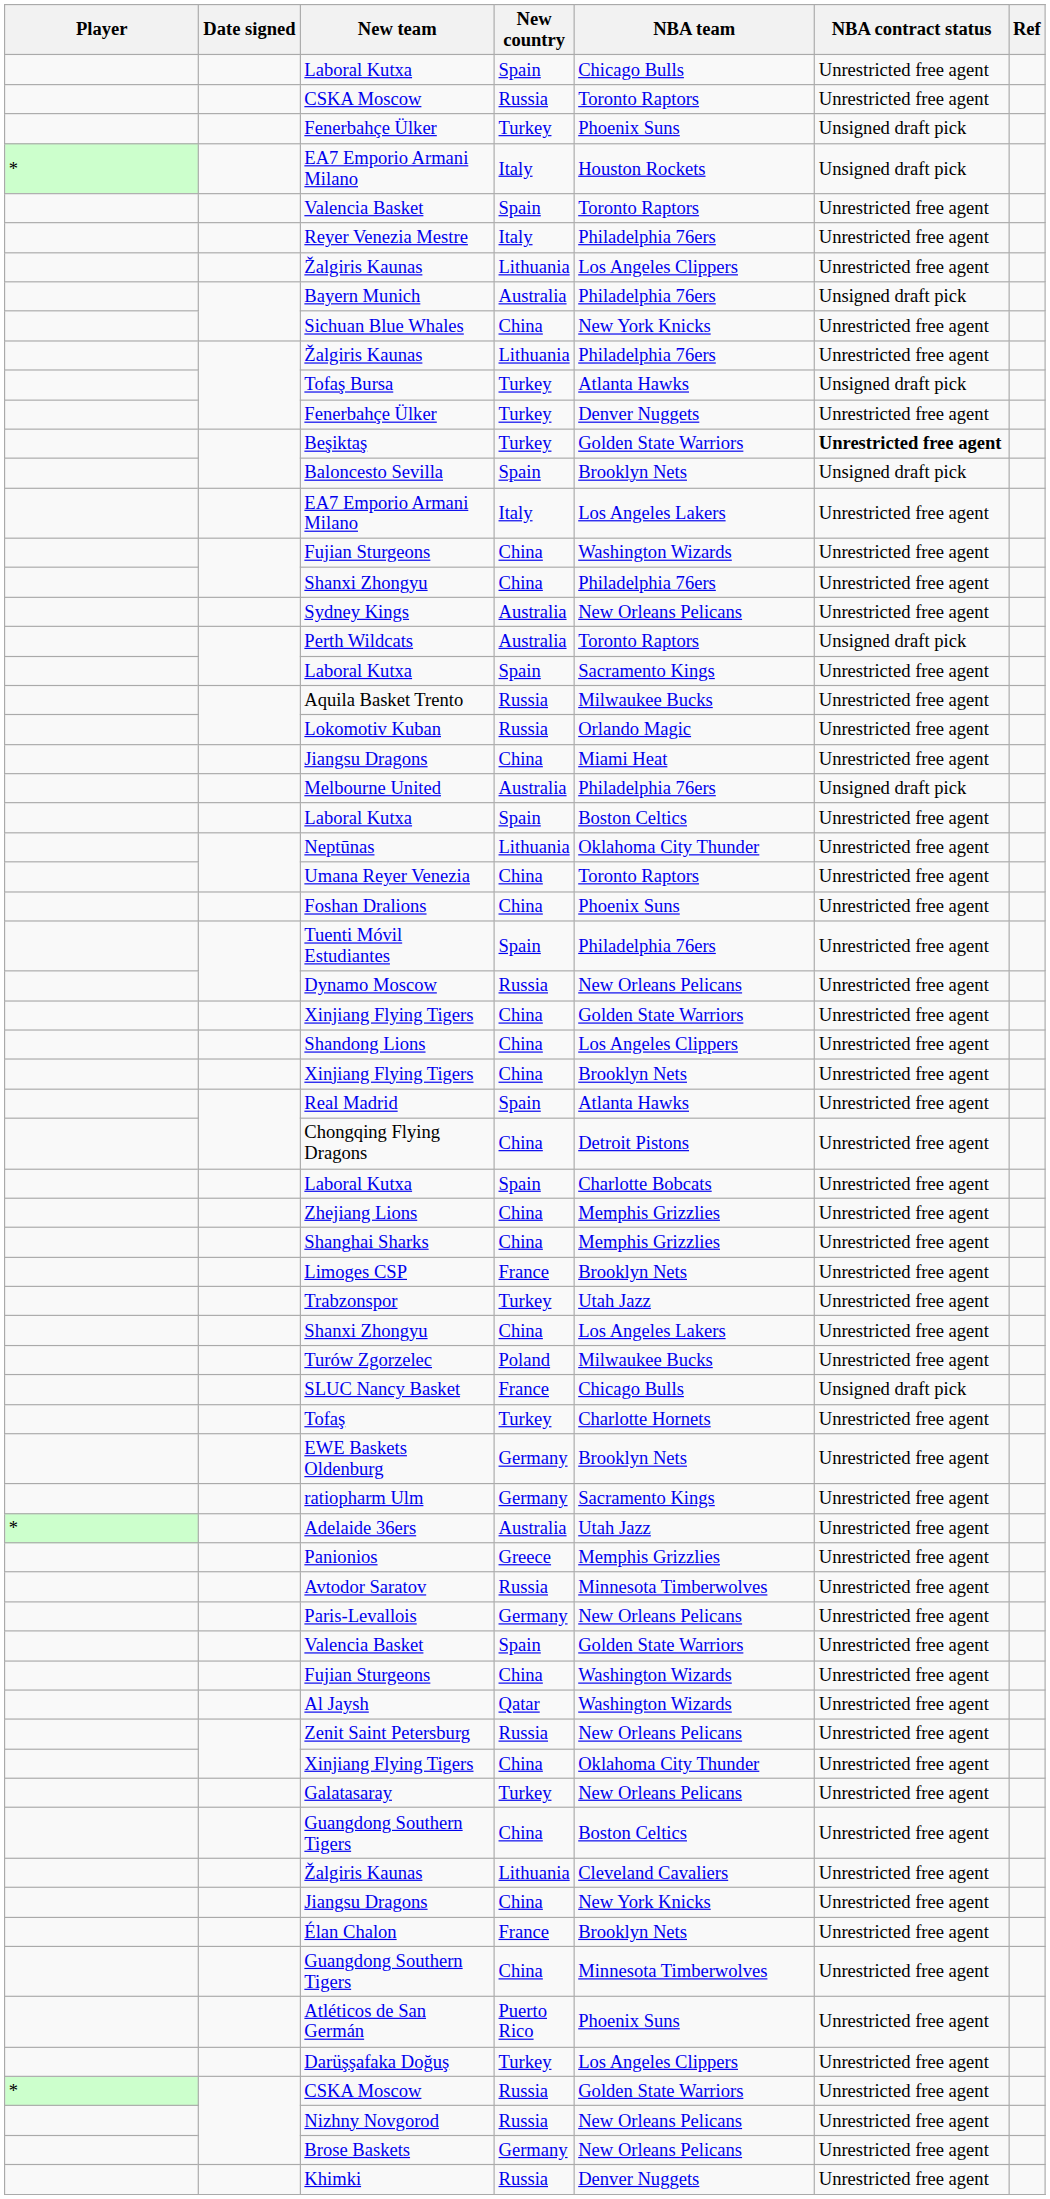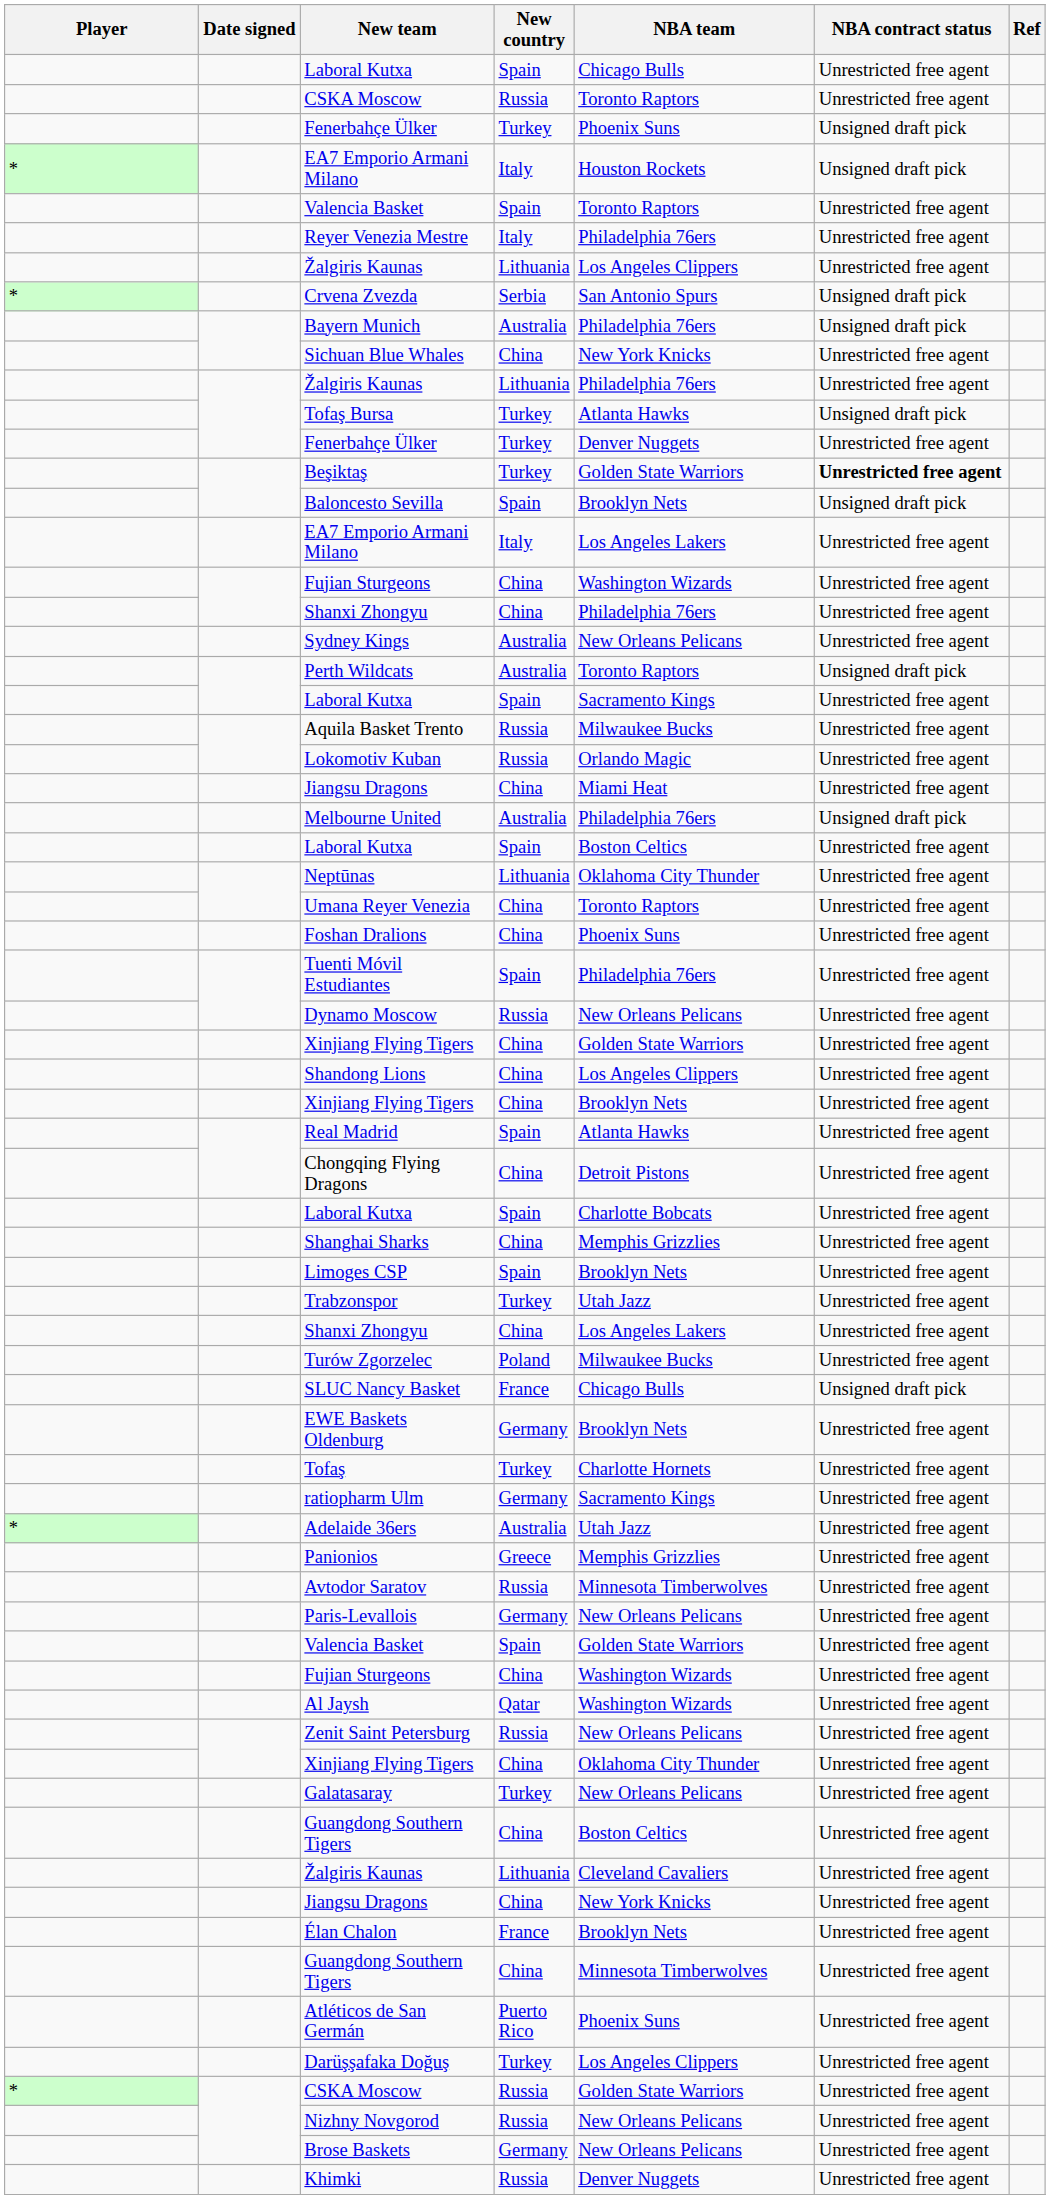 <table class="wikitable sortable" style="text-align:left">
 <tr>
 <th style="width:160px">Player</th>
 <th style="width:80px">Date signed</th>
 <th style="width:160px">New team</th>
 <th style="width:60px">New country</th>
 <th style="width:200px">NBA team</th>
 <th style="width:160px">NBA contract status</th>
 <th class="unsortable">Ref</th>
 </tr>
 <tr>
 <td></td>
 <td align=center></td>
 <td><a href='#'>Laboral Kutxa</a></td>
 <td><a href='#'>Spain</a></td>
 <td><a href='#'>Chicago Bulls</a></td>
 <td>Unrestricted free agent</td>
 <td align=center></td>
 </tr>
 <tr>
 <td></td>
 <td align=center></td>
 <td><a href='#'>CSKA Moscow</a></td>
 <td><a href='#'>Russia</a></td>
 <td><a href='#'>Toronto Raptors</a></td>
 <td>Unrestricted free agent</td>
 <td align=center></td>
 </tr>
 <tr>
 <td></td>
 <td align=center></td>
 <td><a href='#'>Fenerbahçe Ülker</a></td>
 <td><a href='#'>Turkey</a></td>
 <td><a href='#'>Phoenix Suns</a></td>
 <td>Unsigned draft pick</td>
 <td align=center></td>
 </tr>
 <tr>
 <td style="width:20px; background:#cfc;">*</td>
 <td align=center></td>
 <td><a href='#'>EA7 Emporio Armani Milano</a></td>
 <td><a href='#'>Italy</a></td>
 <td><a href='#'>Houston Rockets</a></td>
 <td>Unsigned draft pick</td>
 <td align=center></td>
 </tr>
 <tr>
 <td></td>
 <td align=center></td>
 <td><a href='#'>Valencia Basket</a></td>
 <td><a href='#'>Spain</a></td>
 <td><a href='#'>Toronto Raptors</a></td>
 <td>Unrestricted free agent</td>
 <td align=center></td>
 </tr>
 <tr>
 <td></td>
 <td align=center></td>
 <td><a href='#'>Reyer Venezia Mestre</a></td>
 <td><a href='#'>Italy</a></td>
 <td><a href='#'>Philadelphia 76ers</a></td>
 <td>Unrestricted free agent</td>
 <td align=center></td>
 </tr>
 <tr>
 <td></td>
 <td align=center></td>
 <td><a href='#'>Žalgiris Kaunas</a></td>
 <td><a href='#'>Lithuania</a></td>
 <td><a href='#'>Los Angeles Clippers</a></td>
 <td>Unrestricted free agent</td>
+<td align=center></td>
+</tr>
+<tr>
+<td style="width:20px; background:#cfc;">*</td>
+<td align=center></td>
+<td><a href='#'>Crvena Zvezda</a></td>
+<td><a href='#'>Serbia</a></td>
+<td><a href='#'>San Antonio Spurs</a></td>
+<td>Unsigned draft pick</td>
 <td align=center></td>
 </tr>
 <tr>
 <td></td>
 <td rowspan=2 style="text-align:center"></td>
 <td><a href='#'>Bayern Munich</a></td>
 <td><a href='#'>Australia</a></td>
 <td><a href='#'>Philadelphia 76ers</a></td>
 <td>Unsigned draft pick</td>
 <td align=center></td>
 </tr>
 <tr>
 <td></td>
 <td><a href='#'>Sichuan Blue Whales</a></td>
 <td><a href='#'>China</a></td>
 <td><a href='#'>New York Knicks</a></td>
 <td>Unrestricted free agent</td>
 <td align=center></td>
 </tr>
 <tr>
 <td></td>
 <td rowspan=3 style="text-align:center"></td>
 <td><a href='#'>Žalgiris Kaunas</a></td>
 <td><a href='#'>Lithuania</a></td>
 <td><a href='#'>Philadelphia 76ers</a></td>
 <td>Unrestricted free agent</td>
 <td align=center></td>
 </tr>
 <tr>
 <td></td>
 <td><a href='#'>Tofaş Bursa</a></td>
 <td><a href='#'>Turkey</a></td>
 <td><a href='#'>Atlanta Hawks</a></td>
 <td>Unsigned draft pick</td>
 <td align=center></td>
 </tr>
 <tr>
 <td></td>
 <td><a href='#'>Fenerbahçe Ülker</a></td>
 <td><a href='#'>Turkey</a></td>
 <td><a href='#'>Denver Nuggets</a></td>
 <td>Unrestricted free agent</td>
 <td align=center></td>
 </tr>
 <tr>
 <td></td>
 <td rowspan=2 style="text-align:center"></td>
 <td><a href='#'>Beşiktaş</a></td>
 <td><a href='#'>Turkey</a></td>
 <td><a href='#'>Golden State Warriors</a></td>
 <td><strong>Unrestricted free agent</strong></td>
 <td align=center></td>
 </tr>
 <tr>
 <td></td>
 <td><a href='#'>Baloncesto Sevilla</a></td>
 <td><a href='#'>Spain</a></td>
 <td><a href='#'>Brooklyn Nets</a></td>
 <td>Unsigned draft pick</td>
 <td align=center></td>
 </tr>
 <tr>
 <td></td>
 <td align=center></td>
 <td><a href='#'>EA7 Emporio Armani Milano</a></td>
 <td><a href='#'>Italy</a></td>
 <td><a href='#'>Los Angeles Lakers</a></td>
 <td>Unrestricted free agent</td>
 <td align=center></td>
 </tr>
 <tr>
 <td></td>
 <td rowspan=2 style="text-align:center"></td>
 <td><a href='#'>Fujian Sturgeons</a></td>
 <td><a href='#'>China</a></td>
 <td><a href='#'>Washington Wizards</a></td>
 <td>Unrestricted free agent</td>
 <td align=center></td>
 </tr>
 <tr>
 <td></td>
 <td><a href='#'>Shanxi Zhongyu</a></td>
 <td><a href='#'>China</a></td>
 <td><a href='#'>Philadelphia 76ers</a></td>
 <td>Unrestricted free agent</td>
 <td align=center></td>
 </tr>
 <tr>
 <td></td>
 <td align=center></td>
 <td><a href='#'>Sydney Kings</a></td>
 <td><a href='#'>Australia</a></td>
 <td><a href='#'>New Orleans Pelicans</a></td>
 <td>Unrestricted free agent</td>
 <td align=center></td>
 </tr>
 <tr>
 <td></td>
 <td rowspan=2 align=center></td>
 <td><a href='#'>Perth Wildcats</a></td>
 <td><a href='#'>Australia</a></td>
 <td><a href='#'>Toronto Raptors</a></td>
 <td>Unsigned draft pick</td>
 <td align=center></td>
 </tr>
 <tr>
 <td></td>
 <td><a href='#'>Laboral Kutxa</a></td>
 <td><a href='#'>Spain</a></td>
 <td><a href='#'>Sacramento Kings</a></td>
 <td>Unrestricted free agent</td>
 <td align=center></td>
 </tr>
 <tr>
 <td></td>
 <td rowspan=2 align=center></td>
 <td>Aquila Basket Trento</td>
 <td><a href='#'>Russia</a></td>
 <td><a href='#'>Milwaukee Bucks</a></td>
 <td>Unrestricted free agent</td>
 <td align=center></td>
 </tr>
 <tr>
 <td></td>
 <td><a href='#'>Lokomotiv Kuban</a></td>
 <td><a href='#'>Russia</a></td>
 <td><a href='#'>Orlando Magic</a></td>
 <td>Unrestricted free agent</td>
 <td align=center></td>
 </tr>
 <tr>
 <td></td>
 <td align=center></td>
 <td><a href='#'>Jiangsu Dragons</a></td>
 <td><a href='#'>China</a></td>
 <td><a href='#'>Miami Heat</a></td>
 <td>Unrestricted free agent</td>
 <td align=center></td>
 </tr>
 <tr>
 <td></td>
 <td align=center></td>
 <td><a href='#'>Melbourne United</a></td>
 <td><a href='#'>Australia</a></td>
 <td><a href='#'>Philadelphia 76ers</a></td>
 <td>Unsigned draft pick</td>
 <td align=center></td>
 </tr>
 <tr>
 <td></td>
 <td align=center></td>
 <td><a href='#'>Laboral Kutxa</a></td>
 <td><a href='#'>Spain</a></td>
 <td><a href='#'>Boston Celtics</a></td>
 <td>Unrestricted free agent</td>
 <td align=center></td>
 </tr>
 <tr>
 <td></td>
 <td rowspan=2 align=center></td>
 <td><a href='#'>Neptūnas</a></td>
 <td><a href='#'>Lithuania</a></td>
 <td><a href='#'>Oklahoma City Thunder</a></td>
 <td>Unrestricted free agent</td>
 <td align=center></td>
 </tr>
 <tr>
 <td></td>
 <td><a href='#'>Umana Reyer Venezia</a></td>
 <td><a href='#'>China</a></td>
 <td><a href='#'>Toronto Raptors</a></td>
 <td>Unrestricted free agent</td>
 <td align=center></td>
 </tr>
 <tr>
 <td></td>
 <td align=center></td>
 <td><a href='#'>Foshan Dralions</a></td>
 <td><a href='#'>China</a></td>
 <td><a href='#'>Phoenix Suns</a></td>
 <td>Unrestricted free agent</td>
 <td align=center></td>
 </tr>
 <tr>
 <td></td>
 <td rowspan=2 align=center></td>
 <td><a href='#'>Tuenti Móvil Estudiantes</a></td>
 <td><a href='#'>Spain</a></td>
 <td><a href='#'>Philadelphia 76ers</a></td>
 <td>Unrestricted free agent</td>
 <td align=center></td>
 </tr>
 <tr>
 <td></td>
 <td><a href='#'>Dynamo Moscow</a></td>
 <td><a href='#'>Russia</a></td>
 <td><a href='#'>New Orleans Pelicans</a></td>
 <td>Unrestricted free agent</td>
 <td align=center></td>
 </tr>
 <tr>
 <td></td>
 <td align=center></td>
 <td><a href='#'>Xinjiang Flying Tigers</a></td>
 <td><a href='#'>China</a></td>
 <td><a href='#'>Golden State Warriors</a></td>
 <td>Unrestricted free agent</td>
 <td align=center></td>
 </tr>
 <tr>
 <td></td>
 <td align=center></td>
 <td><a href='#'>Shandong Lions</a></td>
 <td><a href='#'>China</a></td>
 <td><a href='#'>Los Angeles Clippers</a></td>
 <td>Unrestricted free agent</td>
 <td align=center></td>
 </tr>
 <tr>
 <td></td>
 <td align=center></td>
 <td><a href='#'>Xinjiang Flying Tigers</a></td>
 <td><a href='#'>China</a></td>
 <td><a href='#'>Brooklyn Nets</a></td>
 <td>Unrestricted free agent</td>
 <td align=center></td>
 </tr>
 <tr>
 <td></td>
 <td rowspan=2 align=center></td>
 <td><a href='#'>Real Madrid</a></td>
 <td><a href='#'>Spain</a></td>
 <td><a href='#'>Atlanta Hawks</a></td>
 <td>Unrestricted free agent</td>
 <td align=center></td>
 </tr>
 <tr>
 <td></td>
 <td>Chongqing Flying Dragons</td>
 <td><a href='#'>China</a></td>
 <td><a href='#'>Detroit Pistons</a></td>
 <td>Unrestricted free agent</td>
 <td align=center></td>
 </tr>
 <tr>
 <td></td>
 <td rowspan=1 align=center></td>
 <td><a href='#'>Laboral Kutxa</a></td>
 <td><a href='#'>Spain</a></td>
 <td><a href='#'>Charlotte Bobcats</a></td>
 <td>Unrestricted free agent</td>
 <td align=center></td>
 </tr>
 <tr>
 <td></td>
 <td rowspan=1 align=center></td>
-<td><a href='#'>Zhejiang Lions</a></td>
-<td><a href='#'>China</a></td>
-<td><a href='#'>Memphis Grizzlies</a></td>
-<td>Unrestricted free agent</td>
-<td align=center></td>
-</tr>
-<tr>
-<td></td>
-<td rowspan=1 align=center></td>
 <td><a href='#'>Shanghai Sharks</a></td>
 <td><a href='#'>China</a></td>
 <td><a href='#'>Memphis Grizzlies</a></td>
 <td>Unrestricted free agent</td>
 <td align=center></td>
 </tr>
 <tr>
 <td></td>
 <td rowspan=1 align=center></td>
 <td><a href='#'>Limoges CSP</a></td>
-<td><a href='#'>France</a></td>
+<td><a href='#'>Spain</a></td>
 <td><a href='#'>Brooklyn Nets</a></td>
 <td>Unrestricted free agent</td>
 <td align=center></td>
 </tr>
 <tr>
 <td></td>
 <td rowspan=1 align=center></td>
 <td><a href='#'>Trabzonspor</a></td>
 <td><a href='#'>Turkey</a></td>
 <td><a href='#'>Utah Jazz</a></td>
 <td>Unrestricted free agent</td>
 <td align=center></td>
 </tr>
 <tr>
 <td></td>
 <td rowspan=1 align=center></td>
 <td><a href='#'>Shanxi Zhongyu</a></td>
 <td><a href='#'>China</a></td>
 <td><a href='#'>Los Angeles Lakers</a></td>
 <td>Unrestricted free agent</td>
 <td align=center></td>
 </tr>
 <tr>
 <td></td>
 <td rowspan=1 align=center></td>
 <td><a href='#'>Turów Zgorzelec</a></td>
 <td><a href='#'>Poland</a></td>
 <td><a href='#'>Milwaukee Bucks</a></td>
 <td>Unrestricted free agent</td>
 <td align=center></td>
 </tr>
 <tr>
 <td></td>
 <td rowspan=1 align=center></td>
 <td><a href='#'>SLUC Nancy Basket</a></td>
 <td><a href='#'>France</a></td>
 <td><a href='#'>Chicago Bulls</a></td>
 <td>Unsigned draft pick</td>
 <td align=center></td>
 </tr>
 <tr>
 <td></td>
 <td rowspan=1 align=center></td>
-<td><a href='#'>Tofaş</a></td>
-<td><a href='#'>Turkey</a></td>
-<td><a href='#'>Charlotte Hornets</a></td>
+<td><a href='#'>EWE Baskets Oldenburg</a></td>
+<td><a href='#'>Germany</a></td>
+<td><a href='#'>Brooklyn Nets</a></td>
 <td>Unrestricted free agent</td>
 <td align=center></td>
 </tr>
 <tr>
 <td></td>
 <td rowspan=1 align=center></td>
-<td><a href='#'>EWE Baskets Oldenburg</a></td>
-<td><a href='#'>Germany</a></td>
-<td><a href='#'>Brooklyn Nets</a></td>
+<td><a href='#'>Tofaş</a></td>
+<td><a href='#'>Turkey</a></td>
+<td><a href='#'>Charlotte Hornets</a></td>
 <td>Unrestricted free agent</td>
 <td align=center></td>
 </tr>
 <tr>
 <td></td>
 <td rowspan=1 align=center></td>
 <td><a href='#'>ratiopharm Ulm</a></td>
 <td><a href='#'>Germany</a></td>
 <td><a href='#'>Sacramento Kings</a></td>
 <td>Unrestricted free agent</td>
 <td align=center></td>
 </tr>
 <tr>
 <td style="width:20px; background:#cfc;">*</td>
 <td rowspan=1 align=center></td>
 <td><a href='#'>Adelaide 36ers</a></td>
 <td><a href='#'>Australia</a></td>
 <td><a href='#'>Utah Jazz</a></td>
 <td>Unrestricted free agent</td>
 <td align=center></td>
 </tr>
 <tr>
 <td></td>
 <td rowspan=1 align=center></td>
 <td><a href='#'>Panionios</a></td>
 <td><a href='#'>Greece</a></td>
 <td><a href='#'>Memphis Grizzlies</a></td>
 <td>Unrestricted free agent</td>
 <td align=center></td>
 </tr>
 <tr>
 <td></td>
 <td rowspan=1 align=center></td>
 <td><a href='#'>Avtodor Saratov</a></td>
 <td><a href='#'>Russia</a></td>
 <td><a href='#'>Minnesota Timberwolves</a></td>
 <td>Unrestricted free agent</td>
 <td align=center></td>
 </tr>
 <tr>
 <td></td>
 <td rowspan=1 align=center></td>
 <td><a href='#'>Paris-Levallois</a></td>
 <td><a href='#'>Germany</a></td>
 <td><a href='#'>New Orleans Pelicans</a></td>
 <td>Unrestricted free agent</td>
 <td align=center></td>
 </tr>
 <tr>
 <td></td>
 <td rowspan=1 align=center></td>
 <td><a href='#'>Valencia Basket</a></td>
 <td><a href='#'>Spain</a></td>
 <td><a href='#'>Golden State Warriors</a></td>
 <td>Unrestricted free agent</td>
 <td align=center></td>
 </tr>
 <tr>
 <td></td>
 <td rowspan=1 align=center></td>
 <td><a href='#'>Fujian Sturgeons</a></td>
 <td><a href='#'>China</a></td>
 <td><a href='#'>Washington Wizards</a></td>
 <td>Unrestricted free agent</td>
 <td align=center></td>
 </tr>
 <tr>
 <td></td>
 <td rowspan=1 align=center></td>
 <td><a href='#'>Al Jaysh</a></td>
 <td><a href='#'>Qatar</a></td>
 <td><a href='#'>Washington Wizards</a></td>
 <td>Unrestricted free agent</td>
 <td align=center></td>
 </tr>
 <tr>
 <td></td>
 <td rowspan=2 align=center></td>
 <td><a href='#'>Zenit Saint Petersburg</a></td>
 <td><a href='#'>Russia</a></td>
 <td><a href='#'>New Orleans Pelicans</a></td>
 <td>Unrestricted free agent</td>
 <td align=center></td>
 </tr>
 <tr>
 <td></td>
 <td><a href='#'>Xinjiang Flying Tigers</a></td>
 <td><a href='#'>China</a></td>
 <td><a href='#'>Oklahoma City Thunder</a></td>
 <td>Unrestricted free agent</td>
 <td align=center></td>
 </tr>
 <tr>
 <td></td>
 <td rowspan=1 align=center></td>
 <td><a href='#'>Galatasaray</a></td>
 <td><a href='#'>Turkey</a></td>
 <td><a href='#'>New Orleans Pelicans</a></td>
 <td>Unrestricted free agent</td>
 <td align=center></td>
 </tr>
 <tr>
 <td></td>
 <td rowspan=1 align=center></td>
 <td><a href='#'>Guangdong Southern Tigers</a></td>
 <td><a href='#'>China</a></td>
 <td><a href='#'>Boston Celtics</a></td>
 <td>Unrestricted free agent</td>
 <td align=center></td>
 </tr>
 <tr>
 <td></td>
 <td rowspan=1 align=center></td>
 <td><a href='#'>Žalgiris Kaunas</a></td>
 <td><a href='#'>Lithuania</a></td>
 <td><a href='#'>Cleveland Cavaliers</a></td>
 <td>Unrestricted free agent</td>
 <td align=center></td>
 </tr>
 <tr>
 <td></td>
 <td rowspan=1 align=center></td>
 <td><a href='#'>Jiangsu Dragons</a></td>
 <td><a href='#'>China</a></td>
 <td><a href='#'>New York Knicks</a></td>
 <td>Unrestricted free agent</td>
 <td align=center></td>
 </tr>
 <tr>
 <td></td>
 <td rowspan=1 align=center></td>
 <td><a href='#'>Élan Chalon</a></td>
 <td><a href='#'>France</a></td>
 <td><a href='#'>Brooklyn Nets</a></td>
 <td>Unrestricted free agent</td>
 <td align=center></td>
 </tr>
 <tr>
 <td></td>
 <td rowspan=1 align=center></td>
 <td><a href='#'>Guangdong Southern Tigers</a></td>
 <td><a href='#'>China</a></td>
 <td><a href='#'>Minnesota Timberwolves</a></td>
 <td>Unrestricted free agent</td>
 <td align=center></td>
 </tr>
 <tr>
 <td></td>
 <td rowspan=1 align=center></td>
 <td><a href='#'>Atléticos de San Germán</a></td>
 <td><a href='#'>Puerto Rico</a></td>
 <td><a href='#'>Phoenix Suns</a></td>
 <td>Unrestricted free agent</td>
 <td align=center></td>
 </tr>
 <tr>
 <td></td>
 <td rowspan=1 align=center></td>
 <td><a href='#'>Darüşşafaka Doğuş</a></td>
 <td><a href='#'>Turkey</a></td>
 <td><a href='#'>Los Angeles Clippers</a></td>
 <td>Unrestricted free agent</td>
 <td align=center></td>
 </tr>
 <tr>
 <td style="width:20px; background:#cfc;">*</td>
 <td rowspan=3 align=center></td>
 <td><a href='#'>CSKA Moscow</a></td>
 <td><a href='#'>Russia</a></td>
 <td><a href='#'>Golden State Warriors</a></td>
 <td>Unrestricted free agent</td>
 <td align=center></td>
 </tr>
 <tr>
 <td></td>
 <td><a href='#'>Nizhny Novgorod</a></td>
 <td><a href='#'>Russia</a></td>
 <td><a href='#'>New Orleans Pelicans</a></td>
 <td>Unrestricted free agent</td>
 <td align=center></td>
 </tr>
 <tr>
 <td></td>
 <td><a href='#'>Brose Baskets</a></td>
 <td><a href='#'>Germany</a></td>
 <td><a href='#'>New Orleans Pelicans</a></td>
 <td>Unrestricted free agent</td>
 <td align=center></td>
 </tr>
 <tr>
 <td></td>
 <td rowspan=1 align=center></td>
 <td><a href='#'>Khimki</a></td>
 <td><a href='#'>Russia</a></td>
 <td><a href='#'>Denver Nuggets</a></td>
 <td>Unrestricted free agent</td>
 <td align=center></td>
 </tr>
 <tr>
 </tr>
 </table>
